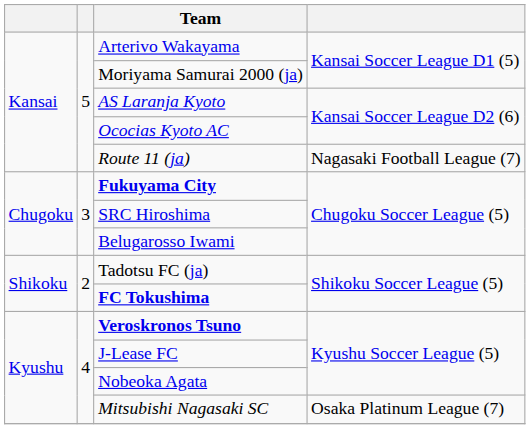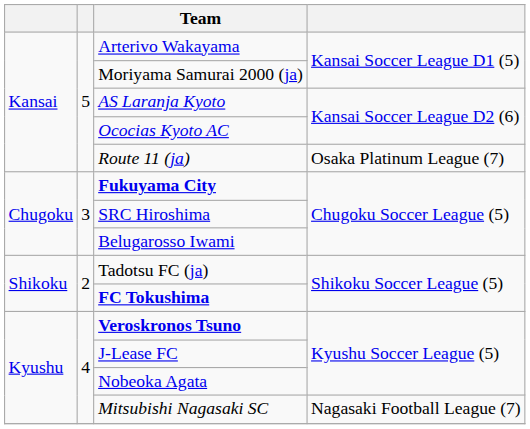 <table class = "wikitable" style = "text-align:left">
 <tr>
 <th></th>
 <th></th>
 <th>Team</th>
 <th></th>
 </tr>
 <tr>
 <td rowspan=5><a href='#'>Kansai</a></td>
 <td rowspan=5>5</td>
 <td><a href='#'>Arterivo Wakayama</a></td>
 <td rowspan=2><a href='#'>Kansai Soccer League D1</a> (5)</td>
 </tr>
 <tr>
 <td>Moriyama Samurai 2000 (<a href='#'>ja</a>)</td>
 </tr>
 <tr>
 <td><em><a href='#'>AS Laranja Kyoto</a></em></td>
 <td rowspan=2><a href='#'>Kansai Soccer League D2</a> (6)</td>
 </tr>
 <tr>
 <td><em><a href='#'>Ococias Kyoto AC</a></em></td>
 </tr>
 <tr>
 <td><em>Route 11 (<a href='#'>ja</a>)</em></td>
-<td>Nagasaki Football League (7)</td>
+<td>Osaka Platinum League (7)</td>
 </tr>
 <tr>
 <td rowspan=3><a href='#'>Chugoku</a></td>
 <td rowspan=3>3</td>
 <td><strong><a href='#'>Fukuyama City</a></strong></td>
 <td rowspan=3><a href='#'>Chugoku Soccer League</a> (5)</td>
 </tr>
 <tr>
 <td><a href='#'>SRC Hiroshima</a></td>
 </tr>
 <tr>
 <td><a href='#'>Belugarosso Iwami</a></td>
 </tr>
 <tr>
 <td rowspan=2><a href='#'>Shikoku</a></td>
 <td rowspan=2>2</td>
 <td>Tadotsu FC (<a href='#'>ja</a>)</td>
 <td rowspan=2><a href='#'>Shikoku Soccer League</a> (5)</td>
 </tr>
 <tr>
 <td><strong><a href='#'>FC Tokushima</a></strong></td>
 </tr>
 <tr>
 <td rowspan=4><a href='#'>Kyushu</a></td>
 <td rowspan=4>4</td>
 <td><strong><a href='#'>Veroskronos Tsuno</a></strong></td>
 <td rowspan=3><a href='#'>Kyushu Soccer League</a> (5)</td>
 </tr>
 <tr>
 <td><a href='#'>J-Lease FC</a></td>
 </tr>
 <tr>
 <td><a href='#'>Nobeoka Agata</a></td>
 </tr>
 <tr>
 <td><em>Mitsubishi Nagasaki SC</em></td>
-<td>Osaka Platinum League (7)</td>
+<td>Nagasaki Football League (7)</td>
 </tr>
 <tr>
 </tr>
 </table>
